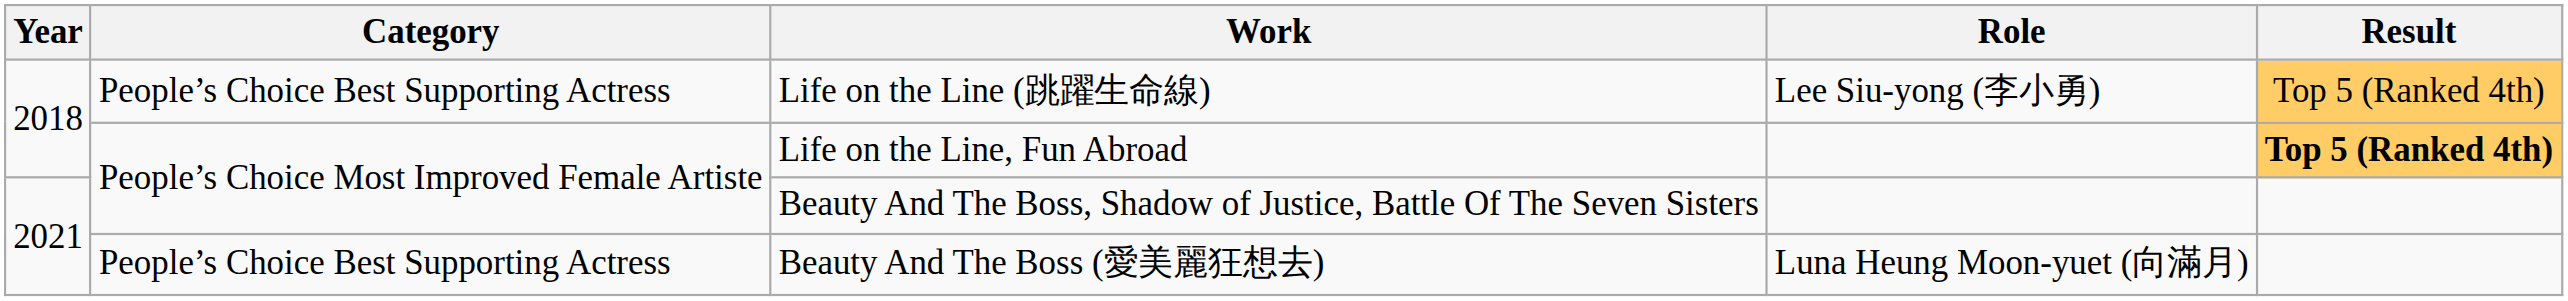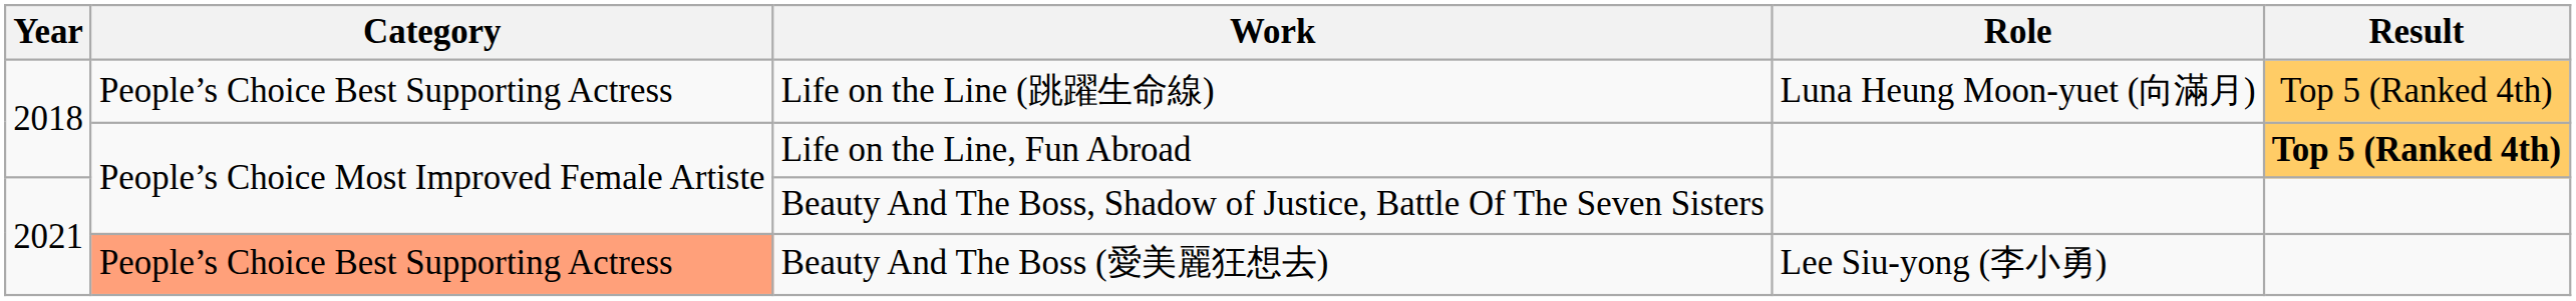 <table class="wikitable sortable">
 <tr>
 <th>Year</th>
 <th>Category</th>
 <th>Work</th>
 <th>Role</th>
 <th>Result</th>
 </tr>
 <tr>
 <td rowspan=2>2018</td>
 <td>People’s Choice Best Supporting Actress</td>
 <td>Life on the Line (跳躍生命線)</td>
-<td>Lee Siu-yong (李小勇)</td>
+<td>Luna Heung Moon-yuet (向滿月)</td>
 <td style="background-color:#ffcc66; text-align:center;">Top 5 (Ranked 4th)</td>
 </tr>
 <tr>
 <td rowspan=2>People’s Choice Most Improved Female Artiste</td>
 <td>Life on the Line, Fun Abroad</td>
 <td></td>
 <td style="background-color:#ffcc66; text-align:center;"><strong>Top 5 (Ranked 4th)</strong></td>
 </tr>
 <tr>
 <td rowspan=2>2021</td>
 <td>Beauty And The Boss, Shadow of Justice, Battle Of The Seven Sisters</td>
 <td></td>
 <td></td>
 </tr>
 <tr>
-<td>People’s Choice Best Supporting Actress</td>
+<td style="background: lightsalmon;">People’s Choice Best Supporting Actress</td>
 <td>Beauty And The Boss (愛美麗狂想去)</td>
-<td>Luna Heung Moon-yuet (向滿月)</td>
+<td>Lee Siu-yong (李小勇)</td>
 <td></td>
 </tr>
 </table>
